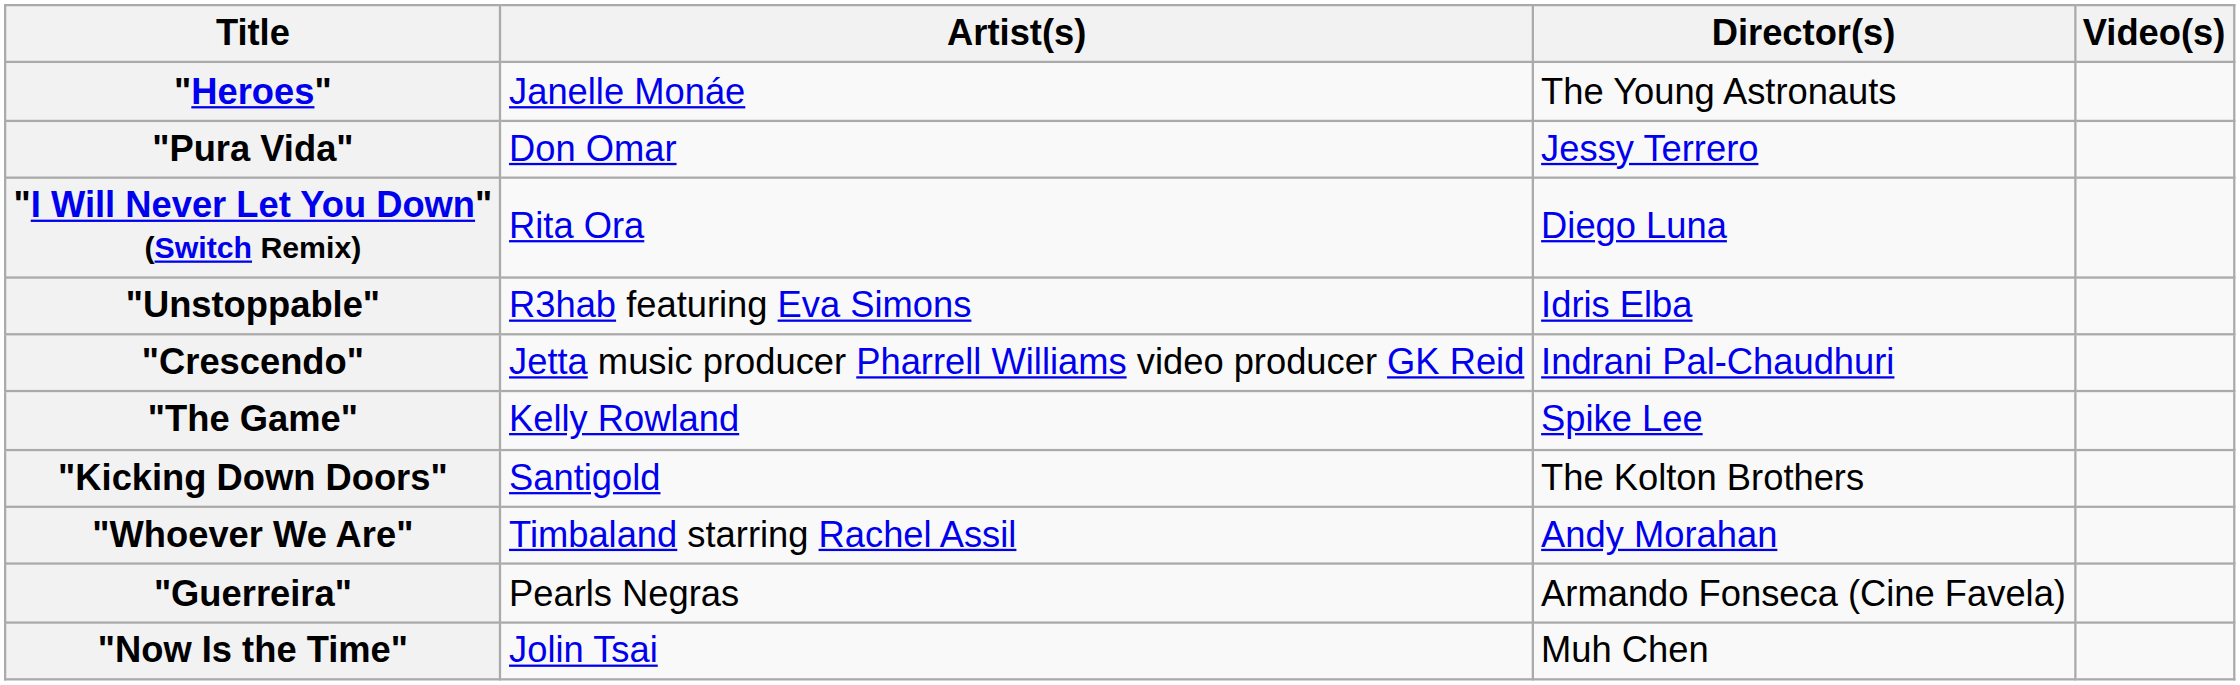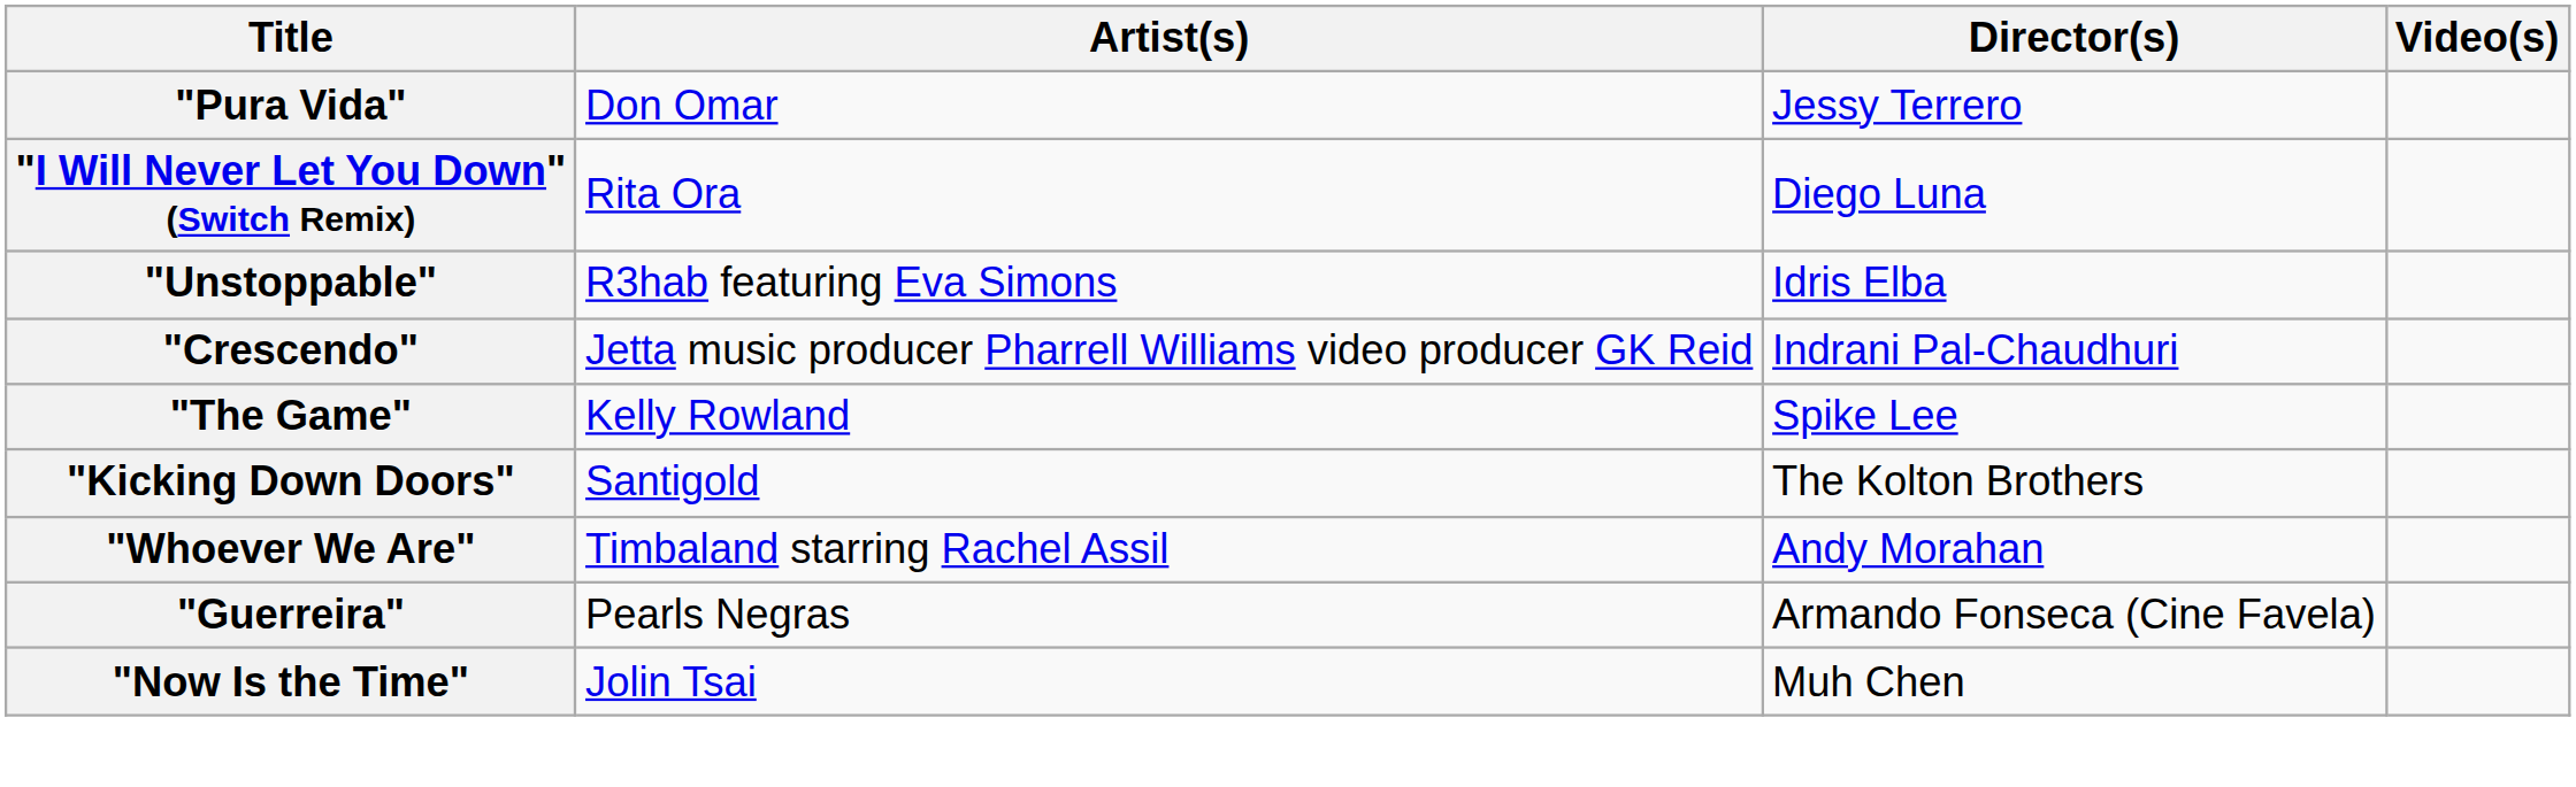 <table class="wikitable plainrowheaders">
 <tr>
 <th scope="col">Title</th>
 <th scope="col">Artist(s)</th>
 <th scope="col">Director(s)</th>
 <th scope="col">Video(s)</th>
-</tr>
-<tr>
-<th scope="row">"<a href='#'>Heroes</a>"</th>
-<td><a href='#'>Janelle Monáe</a></td>
-<td>The Young Astronauts</td>
-<td></td>
 </tr>
 <tr>
 <th scope="row">"Pura Vida"</th>
 <td><a href='#'>Don Omar</a></td>
 <td><a href='#'>Jessy Terrero</a></td>
 <td></td>
 </tr>
 <tr>
 <th scope="row">"<a href='#'>I Will Never Let You Down</a>"<br><small>(<a href='#'>Switch</a> Remix)</small></th>
 <td><a href='#'>Rita Ora</a></td>
 <td><a href='#'>Diego Luna</a></td>
 <td></td>
 </tr>
 <tr>
 <th scope="row">"Unstoppable"</th>
 <td><a href='#'>R3hab</a> featuring <a href='#'>Eva Simons</a></td>
 <td><a href='#'>Idris Elba</a></td>
 <td></td>
 </tr>
 <tr>
 <th scope="row">"Crescendo"</th>
 <td><a href='#'>Jetta</a> music producer <a href='#'>Pharrell Williams</a> video producer <a href='#'>GK Reid</a></td>
 <td><a href='#'>Indrani Pal-Chaudhuri</a></td>
 <td></td>
 </tr>
 <tr>
 <th scope="row">"The Game"</th>
 <td><a href='#'>Kelly Rowland</a></td>
 <td><a href='#'>Spike Lee</a></td>
 <td></td>
 </tr>
 <tr>
 <th scope="row">"Kicking Down Doors"</th>
 <td><a href='#'>Santigold</a></td>
 <td>The Kolton Brothers</td>
 <td></td>
 </tr>
 <tr>
 <th scope="row">"Whoever We Are"</th>
 <td><a href='#'>Timbaland</a> starring <a href='#'>Rachel Assil</a></td>
 <td><a href='#'>Andy Morahan</a></td>
 <td></td>
 </tr>
 <tr>
 <th scope="row">"Guerreira"</th>
 <td>Pearls Negras</td>
 <td>Armando Fonseca (Cine Favela)</td>
 <td></td>
 </tr>
 <tr>
 <th scope="row">"Now Is the Time"</th>
 <td><a href='#'>Jolin Tsai</a></td>
 <td>Muh Chen</td>
 <td></td>
 </tr>
 </table>
